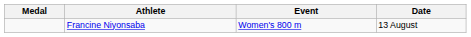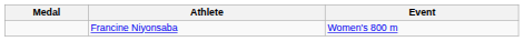 <table class="wikitable" style="font-size:90%" width=60%>
 <tr>
 <th>Medal</th>
 <th>Athlete</th>
 <th>Event</th>
-<th>Date</th>
 </tr>
 <tr>
 <td></td>
 <td><a href='#'>Francine Niyonsaba</a></td>
 <td><a href='#'>Women's 800 m</a></td>
-<td>13 August</td>
 </tr>
 </table>
